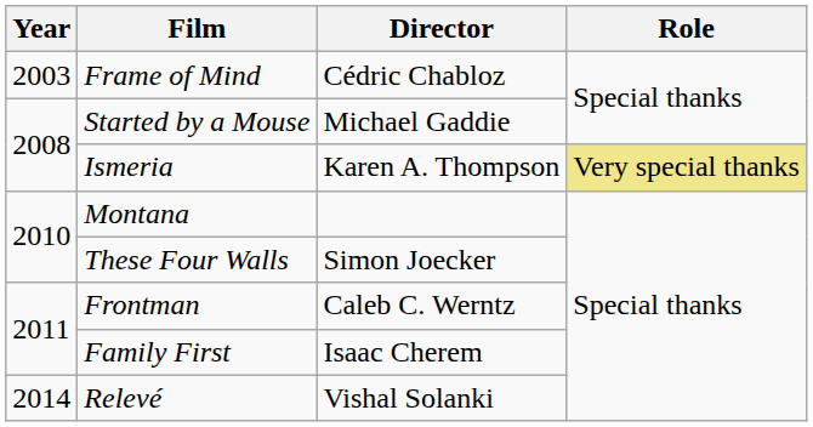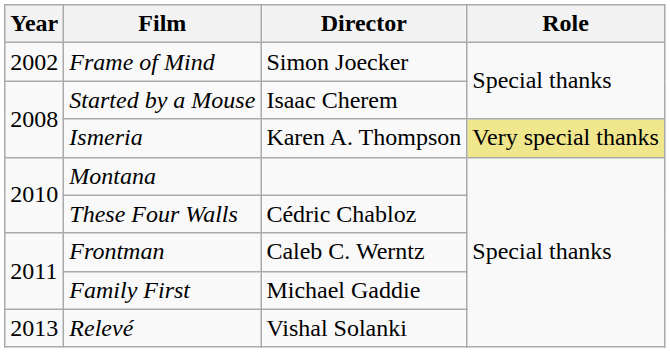 <table class="wikitable">
 <tr>
 <th>Year</th>
 <th>Film</th>
 <th>Director</th>
 <th>Role</th>
 </tr>
 <tr>
-<td>2003</td>
+<td>2002</td>
 <td><em>Frame of Mind</em></td>
-<td>Cédric Chabloz</td>
+<td>Simon Joecker</td>
 <td rowspan=2>Special thanks</td>
 </tr>
 <tr>
 <td rowspan=2>2008</td>
 <td><em>Started by a Mouse</em></td>
-<td>Michael Gaddie</td>
+<td>Isaac Cherem</td>
 </tr>
 <tr>
 <td><em>Ismeria</em></td>
 <td>Karen A. Thompson</td>
 <td style="background: khaki;">Very special thanks</td>
 </tr>
 <tr>
 <td rowspan=2>2010</td>
 <td><em>Montana</em></td>
 <td></td>
 <td rowspan=5>Special thanks</td>
 </tr>
 <tr>
 <td><em>These Four Walls</em></td>
-<td>Simon Joecker</td>
+<td>Cédric Chabloz</td>
 </tr>
 <tr>
 <td rowspan=2>2011</td>
 <td><em>Frontman</em></td>
 <td>Caleb C. Werntz</td>
 </tr>
 <tr>
 <td><em>Family First</em></td>
-<td>Isaac Cherem</td>
+<td>Michael Gaddie</td>
 </tr>
 <tr>
-<td>2014</td>
+<td>2013</td>
 <td><em>Relevé</em></td>
 <td>Vishal Solanki</td>
 </tr>
 </table>
